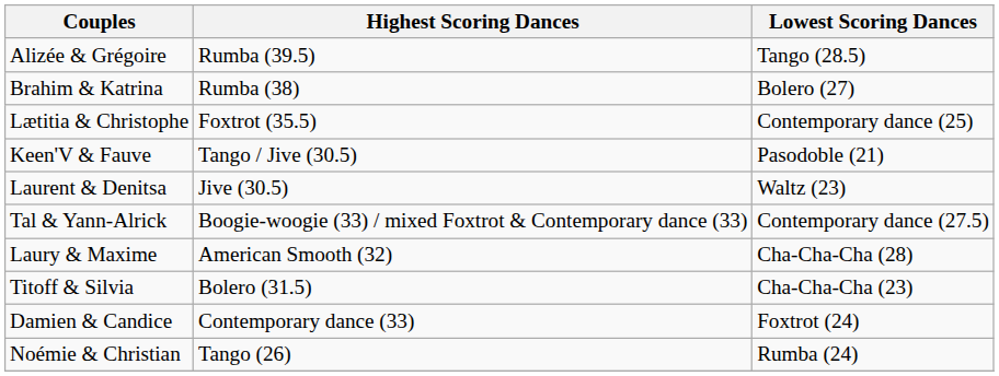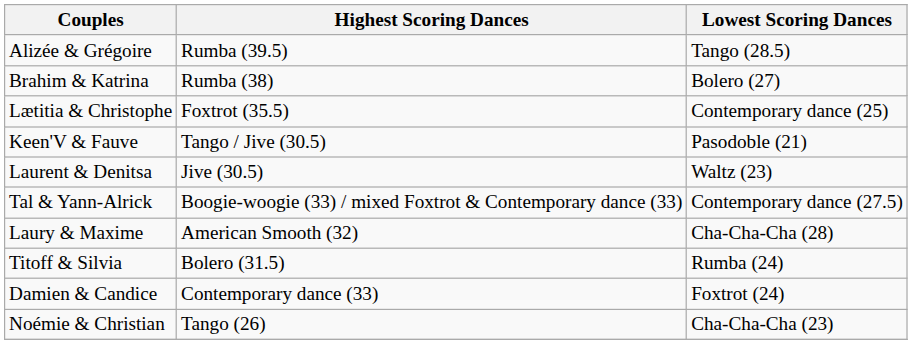 <table class="wikitable" border="1">
 <tr>
 <th>Couples</th>
 <th>Highest Scoring Dances</th>
 <th>Lowest Scoring Dances</th>
 </tr>
 <tr>
 <td>Alizée & Grégoire</td>
 <td>Rumba (39.5)</td>
 <td>Tango (28.5)</td>
 </tr>
 <tr>
 <td>Brahim & Katrina</td>
 <td>Rumba (38)</td>
 <td>Bolero (27)</td>
 </tr>
 <tr>
 <td>Lætitia & Christophe</td>
 <td>Foxtrot (35.5)</td>
 <td>Contemporary dance (25)</td>
 </tr>
 <tr>
 <td>Keen'V & Fauve</td>
 <td>Tango / Jive (30.5)</td>
 <td>Pasodoble (21)</td>
 </tr>
 <tr>
 <td>Laurent & Denitsa</td>
 <td>Jive (30.5)</td>
 <td>Waltz (23)</td>
 </tr>
 <tr>
 <td>Tal & Yann-Alrick</td>
 <td>Boogie-woogie (33) / mixed Foxtrot & Contemporary dance (33)</td>
 <td>Contemporary dance (27.5)</td>
 </tr>
 <tr>
 <td>Laury & Maxime</td>
 <td>American Smooth (32)</td>
 <td>Cha-Cha-Cha (28)</td>
 </tr>
 <tr>
 <td>Titoff & Silvia</td>
 <td>Bolero (31.5)</td>
-<td>Cha-Cha-Cha (23)</td>
+<td>Rumba (24)</td>
 </tr>
 <tr>
 <td>Damien & Candice</td>
 <td>Contemporary dance (33)</td>
 <td>Foxtrot (24)</td>
 </tr>
 <tr>
 <td>Noémie & Christian</td>
 <td>Tango (26)</td>
-<td>Rumba (24)</td>
+<td>Cha-Cha-Cha (23)</td>
 </tr>
 <tr>
 </tr>
 </table>
